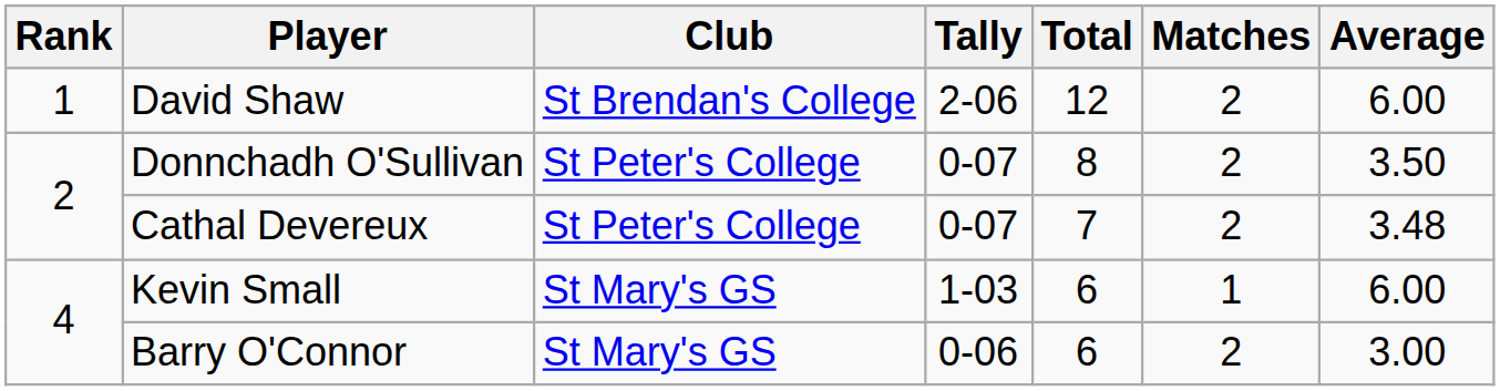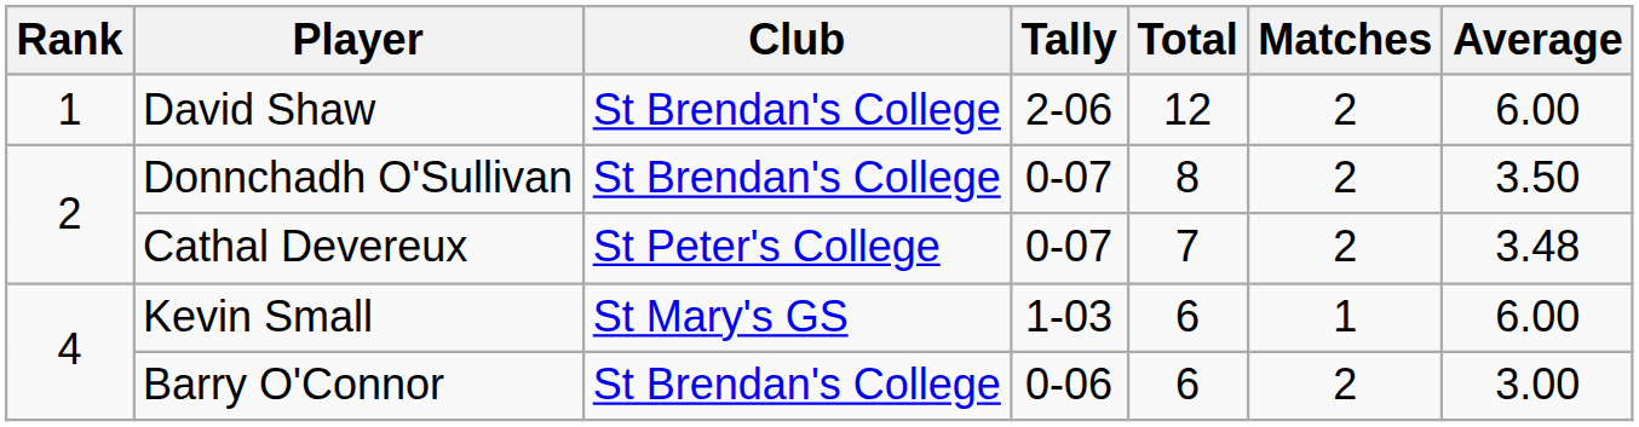 <table class="wikitable">
 <tr>
 <th>Rank</th>
 <th>Player</th>
 <th>Club</th>
 <th>Tally</th>
 <th>Total</th>
 <th>Matches</th>
 <th>Average</th>
 </tr>
 <tr>
 <td rowspan="1" style="text-align:center;">1</td>
 <td>David Shaw</td>
 <td><a href='#'>St Brendan's College</a></td>
 <td align=center>2-06</td>
 <td align=center>12</td>
 <td align=center>2</td>
 <td align=center>6.00</td>
 </tr>
 <tr>
 <td rowspan="2" style="text-align:center;">2</td>
 <td>Donnchadh O'Sullivan</td>
-<td><a href='#'>St Peter's College</a></td>
+<td><a href='#'>St Brendan's College</a></td>
 <td align=center>0-07</td>
 <td align=center>8</td>
 <td align=center>2</td>
 <td align=center>3.50</td>
 </tr>
 <tr>
 <td>Cathal Devereux</td>
 <td><a href='#'>St Peter's College</a></td>
 <td align=center>0-07</td>
 <td align=center>7</td>
 <td align=center>2</td>
 <td align=center>3.48</td>
 </tr>
 <tr>
 <td rowspan="2" style="text-align:center;">4</td>
 <td>Kevin Small</td>
 <td><a href='#'>St Mary's GS</a></td>
 <td align=center>1-03</td>
 <td align=center>6</td>
 <td align=center>1</td>
 <td align=center>6.00</td>
 </tr>
 <tr>
 <td>Barry O'Connor</td>
-<td><a href='#'>St Mary's GS</a></td>
+<td><a href='#'>St Brendan's College</a></td>
 <td align=center>0-06</td>
 <td align=center>6</td>
 <td align=center>2</td>
 <td align=center>3.00</td>
 </tr>
 </table>
